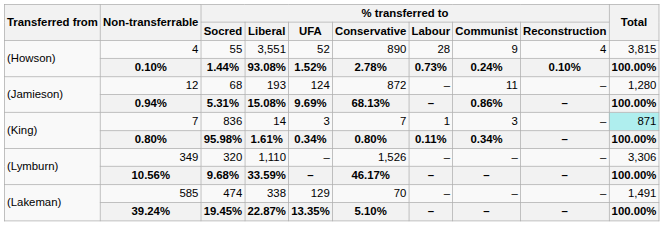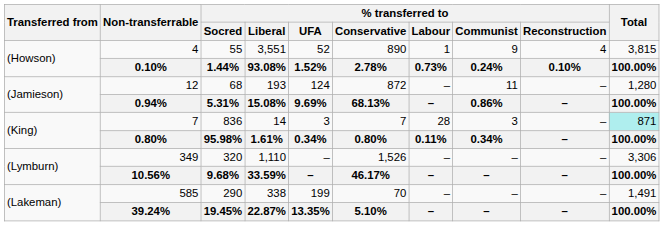 <table class="wikitable" style="text-align:right;">
 <tr>
 <th rowspan="2">Transferred from</th>
 <th rowspan="2">Non-transferrable</th>
 <th colspan="7">% transferred to</th>
 <th rowspan="2">Total</th>
 </tr>
 <tr>
 <th>Socred</th>
 <th>Liberal</th>
 <th>UFA</th>
 <th>Conservative</th>
 <th>Labour</th>
 <th>Communist</th>
 <th>Reconstruction</th>
 </tr>
 <tr>
 <td style="text-align:left;" rowspan="2"> (Howson)</td>
 <td>4</td>
 <td>55</td>
 <td>3,551</td>
 <td>52</td>
 <td>890</td>
-<td>28</td>
+<td>1</td>
 <td>9</td>
 <td>4</td>
 <td>3,815</td>
 </tr>
 <tr>
 <th>0.10%</th>
 <th>1.44%</th>
 <th>93.08%</th>
 <th>1.52%</th>
 <th>2.78%</th>
 <th>0.73%</th>
 <th>0.24%</th>
 <th>0.10%</th>
 <th>100.00%</th>
 </tr>
 <tr>
 <td style="text-align:left;" rowspan="2"> (Jamieson)</td>
 <td>12</td>
 <td>68</td>
 <td>193</td>
 <td>124</td>
 <td>872</td>
 <td>–</td>
 <td>11</td>
 <td>–</td>
 <td>1,280</td>
 </tr>
 <tr>
 <th>0.94%</th>
 <th>5.31%</th>
 <th>15.08%</th>
 <th>9.69%</th>
 <th>68.13%</th>
 <th>–</th>
 <th>0.86%</th>
 <th>–</th>
 <th>100.00%</th>
 </tr>
 <tr>
 <td style="text-align:left;" rowspan="2"> (King)</td>
 <td>7</td>
 <td>836</td>
 <td>14</td>
 <td>3</td>
 <td>7</td>
-<td>1</td>
+<td>28</td>
 <td>3</td>
 <td>–</td>
 <td style="background: paleturquoise;">871</td>
 </tr>
 <tr>
 <th>0.80%</th>
 <th>95.98%</th>
 <th>1.61%</th>
 <th>0.34%</th>
 <th>0.80%</th>
 <th>0.11%</th>
 <th>0.34%</th>
 <th>–</th>
 <th>100.00%</th>
 </tr>
 <tr>
 <td style="text-align:left;" rowspan="2"> (Lymburn)</td>
 <td>349</td>
 <td>320</td>
 <td>1,110</td>
 <td>–</td>
 <td>1,526</td>
 <td>–</td>
 <td>–</td>
 <td>–</td>
 <td>3,306</td>
 </tr>
 <tr>
 <th>10.56%</th>
 <th>9.68%</th>
 <th>33.59%</th>
 <th>–</th>
 <th>46.17%</th>
 <th>–</th>
 <th>–</th>
 <th>–</th>
 <th>100.00%</th>
 </tr>
 <tr>
 <td style="text-align:left;" rowspan="2"> (Lakeman)</td>
 <td>585</td>
-<td>474</td>
+<td>290</td>
 <td>338</td>
-<td>129</td>
+<td>199</td>
 <td>70</td>
 <td>–</td>
 <td>–</td>
 <td>–</td>
 <td>1,491</td>
 </tr>
 <tr>
 <th>39.24%</th>
 <th>19.45%</th>
 <th>22.87%</th>
 <th>13.35%</th>
 <th>5.10%</th>
 <th>–</th>
 <th>–</th>
 <th>–</th>
 <th>100.00%</th>
 </tr>
 </table>
